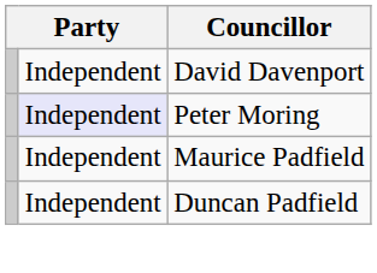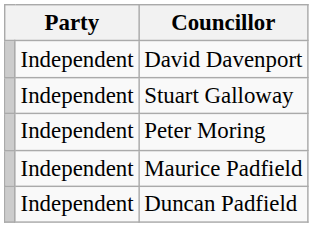 <table class="wikitable">
 <tr>
 <th colspan="2">Party</th>
 <th>Councillor</th>
 </tr>
 <tr>
 <td style="background-color: #CCCCCC"></td>
 <td>Independent</td>
 <td>David Davenport</td>
 </tr>
 <tr>
 <td style="background-color: #CCCCCC"></td>
-<td style="background: lavender;">Independent</td>
+<td>Independent</td>
+<td>Stuart Galloway</td>
+</tr>
+<tr>
+<td style="background-color: #CCCCCC"></td>
+<td>Independent</td>
 <td>Peter Moring</td>
 </tr>
 <tr>
 <td style="background-color: #CCCCCC"></td>
 <td>Independent</td>
 <td>Maurice Padfield</td>
 </tr>
 <tr>
 <td style="background-color: #CCCCCC"></td>
 <td>Independent</td>
 <td>Duncan Padfield</td>
 </tr>
 </table>
